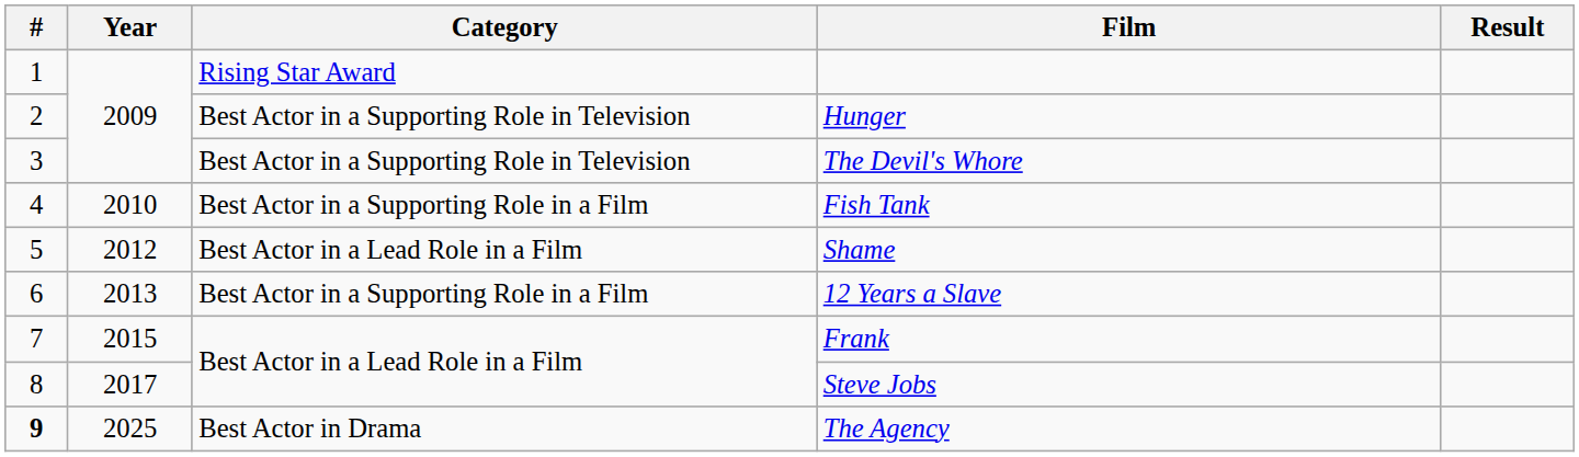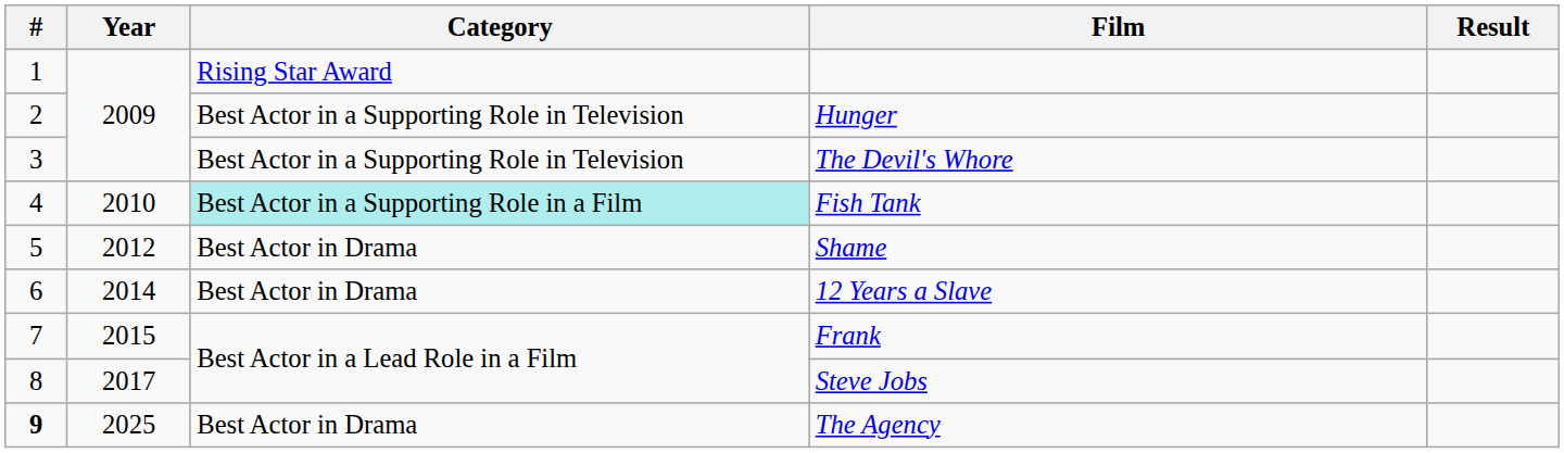 <table class="wikitable" width="100%" cellpadding="5" style="font-size: 95%">
 <tr>
 <th width="2.5%">#</th>
 <th width="5%">Year</th>
 <th width="25%">Category</th>
 <th width="25%">Film</th>
 <th width="5%">Result</th>
 </tr>
 <tr>
 <td style="text-align:center;">1</td>
 <td rowspan="3" style="text-align:center;">2009</td>
 <td><a href='#'>Rising Star Award</a></td>
 <td></td>
 <td></td>
 </tr>
 <tr>
 <td style="text-align:center;">2</td>
 <td>Best Actor in a Supporting Role in Television</td>
 <td><em><a href='#'>Hunger</a></em></td>
 <td></td>
 </tr>
 <tr>
 <td style="text-align:center;">3</td>
 <td>Best Actor in a Supporting Role in Television</td>
 <td><em><a href='#'>The Devil's Whore</a></em></td>
 <td></td>
 </tr>
 <tr>
 <td style="text-align:center;">4</td>
 <td style="text-align:center;">2010</td>
-<td>Best Actor in a Supporting Role in a Film</td>
+<td style="background: paleturquoise;">Best Actor in a Supporting Role in a Film</td>
 <td><em><a href='#'>Fish Tank</a></em></td>
 <td></td>
 </tr>
 <tr>
 <td style="text-align:center;">5</td>
 <td style="text-align:center;">2012</td>
-<td>Best Actor in a Lead Role in a Film</td>
+<td>Best Actor in Drama</td>
 <td><em><a href='#'>Shame</a></em></td>
 <td></td>
 </tr>
 <tr>
 <td style="text-align:center;">6</td>
-<td style="text-align:center;">2013</td>
-<td>Best Actor in a Supporting Role in a Film</td>
+<td style="text-align:center;">2014</td>
+<td>Best Actor in Drama</td>
 <td><em><a href='#'>12 Years a Slave</a></em></td>
 <td></td>
 </tr>
 <tr>
 <td style="text-align:center;">7</td>
 <td style="text-align:center;">2015</td>
 <td rowspan="2">Best Actor in a Lead Role in a Film</td>
 <td><em><a href='#'>Frank</a></em></td>
 <td></td>
 </tr>
 <tr>
 <td style="text-align:center;">8</td>
 <td style="text-align:center;">2017</td>
 <td><em><a href='#'>Steve Jobs</a></em></td>
 <td></td>
 </tr>
 <tr>
 <td style="text-align:center;"><strong>9</strong></td>
 <td style="text-align:center;">2025</td>
 <td>Best Actor in Drama</td>
 <td><em><a href='#'> The Agency</a></em></td>
 <td></td>
 </tr>
 </table>
